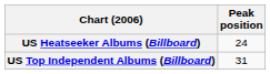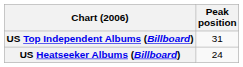 <table class="wikitable sortable plainrowheaders" style="text-align:center">
 <tr>
 <th scope="col">Chart (2006)</th>
 <th scope="col">Peak<br>position</th>
 </tr>
 <tr>
+<th scope="row">US <a href='#'>Top Independent Albums</a> (<em><a href='#'>Billboard</a></em>)</th>
+<td>31</td>
+</tr>
+<tr>
 <th scope="row">US <a href='#'>Heatseeker Albums</a> (<em><a href='#'>Billboard</a></em>)</th>
 <td>24</td>
 </tr>
-<tr>
-<th scope="row">US <a href='#'>Top Independent Albums</a> (<em><a href='#'>Billboard</a></em>)</th>
-<td>31</td>
-</tr>
 </table>
